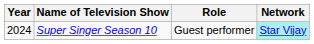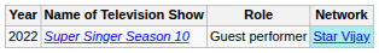 <table class="wikitable">
 <tr>
 <th>Year</th>
 <th>Name of Television Show</th>
 <th>Role</th>
 <th>Network</th>
 </tr>
 <tr>
-<td>2024</td>
+<td>2022</td>
 <td><em><a href='#'>Super Singer Season 10</a></em></td>
 <td>Guest performer</td>
 <td style="background: paleturquoise;"><a href='#'>Star Vijay</a></td>
 </tr>
 </table>
